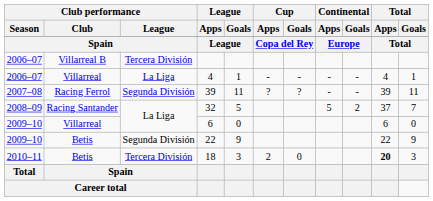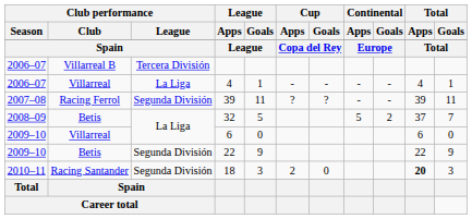 <table class="wikitable" style="text-align:center">
 <tr>
 <th colspan=3>Club performance</th>
 <th colspan=2>League</th>
 <th colspan=2>Cup</th>
 <th colspan=2>Continental</th>
 <th colspan=2>Total</th>
 </tr>
 <tr>
 <th>Season</th>
 <th>Club</th>
 <th>League</th>
 <th>Apps</th>
 <th>Goals</th>
 <th>Apps</th>
 <th>Goals</th>
 <th>Apps</th>
 <th>Goals</th>
 <th>Apps</th>
 <th>Goals</th>
 </tr>
 <tr>
 </tr>
 <tr>
 <th colspan=3>Spain</th>
 <th colspan=2>League</th>
 <th colspan=2><a href='#'>Copa del Rey</a></th>
 <th colspan=2><a href='#'>Europe</a></th>
 <th colspan=2>Total</th>
 </tr>
 <tr>
 <td><a href='#'>2006–07</a></td>
 <td><a href='#'>Villarreal B</a></td>
 <td><a href='#'>Tercera División</a></td>
 <td></td>
 <td></td>
 <td></td>
 <td></td>
 <td></td>
 <td></td>
 <td></td>
 <td></td>
 </tr>
 <tr>
 <td><a href='#'>2006–07</a></td>
 <td><a href='#'>Villarreal</a></td>
 <td><a href='#'>La Liga</a></td>
 <td>4</td>
 <td>1</td>
 <td>-</td>
 <td>-</td>
 <td>-</td>
 <td>-</td>
 <td>4</td>
 <td>1</td>
 </tr>
 <tr>
 <td><a href='#'>2007–08</a></td>
 <td><a href='#'>Racing Ferrol</a></td>
 <td><a href='#'>Segunda División</a></td>
 <td>39</td>
 <td>11</td>
 <td>?</td>
 <td>?</td>
 <td>-</td>
 <td>-</td>
 <td>39</td>
 <td>11</td>
 </tr>
 <tr>
 <td><a href='#'>2008–09</a></td>
-<td><a href='#'>Racing Santander</a></td>
+<td><a href='#'>Betis</a></td>
 <td rowspan="2">La Liga</td>
 <td>32</td>
 <td>5</td>
 <td></td>
 <td></td>
 <td>5</td>
 <td>2</td>
 <td>37</td>
 <td>7</td>
 </tr>
 <tr>
 <td><a href='#'>2009–10</a></td>
 <td><a href='#'>Villarreal</a></td>
 <td>6</td>
 <td>0</td>
 <td></td>
 <td></td>
 <td></td>
 <td></td>
 <td>6</td>
 <td>0</td>
 </tr>
 <tr>
 <td><a href='#'>2009–10</a></td>
 <td><a href='#'>Betis</a></td>
 <td>Segunda División</td>
 <td>22</td>
 <td>9</td>
 <td></td>
 <td></td>
 <td></td>
 <td></td>
 <td>22</td>
 <td>9</td>
 </tr>
 <tr>
 <td><a href='#'>2010–11</a></td>
-<td><a href='#'>Betis</a></td>
-<td><a href='#'>Tercera División</a></td>
+<td><a href='#'>Racing Santander</a></td>
+<td>Segunda División</td>
 <td>18</td>
 <td>3</td>
 <td>2</td>
 <td>0</td>
 <td></td>
 <td></td>
 <td><strong>20</strong></td>
 <td>3</td>
 </tr>
 <tr>
 <th rowspan=1>Total</th>
 <th colspan=2>Spain</th>
 <th></th>
 <th></th>
 <th></th>
 <th></th>
 <th></th>
 <th></th>
 <th></th>
 <th></th>
 </tr>
 <tr>
 <th colspan=3>Career total</th>
 <th></th>
 <th></th>
 <th></th>
 <th></th>
 <th></th>
 <th></th>
 <th></th>
 </tr>
 </table>
